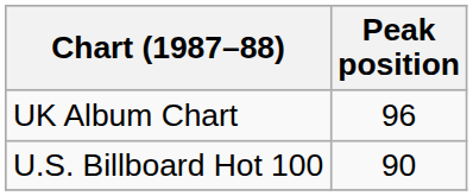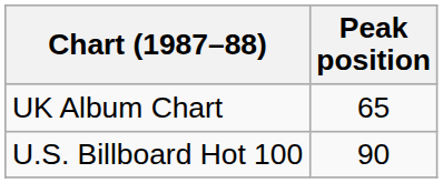 <table class="wikitable sortable">
 <tr>
 <th>Chart (1987–88)</th>
 <th>Peak<br>position</th>
 </tr>
 <tr>
 <td align="left">UK Album Chart</td>
-<td style="text-align:center;">96</td>
+<td style="text-align:center;">65</td>
 </tr>
 <tr>
 <td align="left">U.S. Billboard Hot 100</td>
 <td style="text-align:center;">90</td>
 </tr>
 </table>
